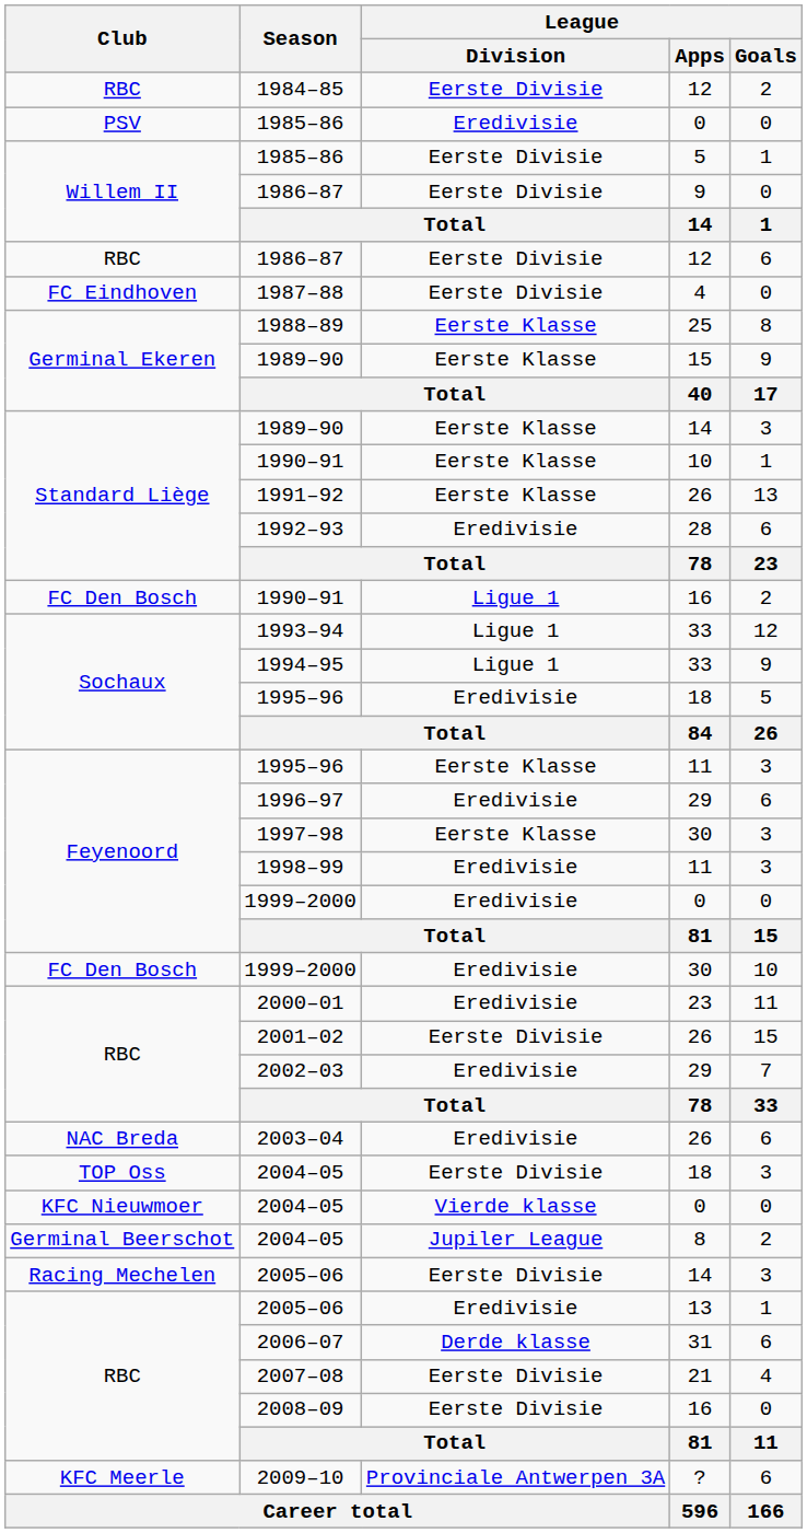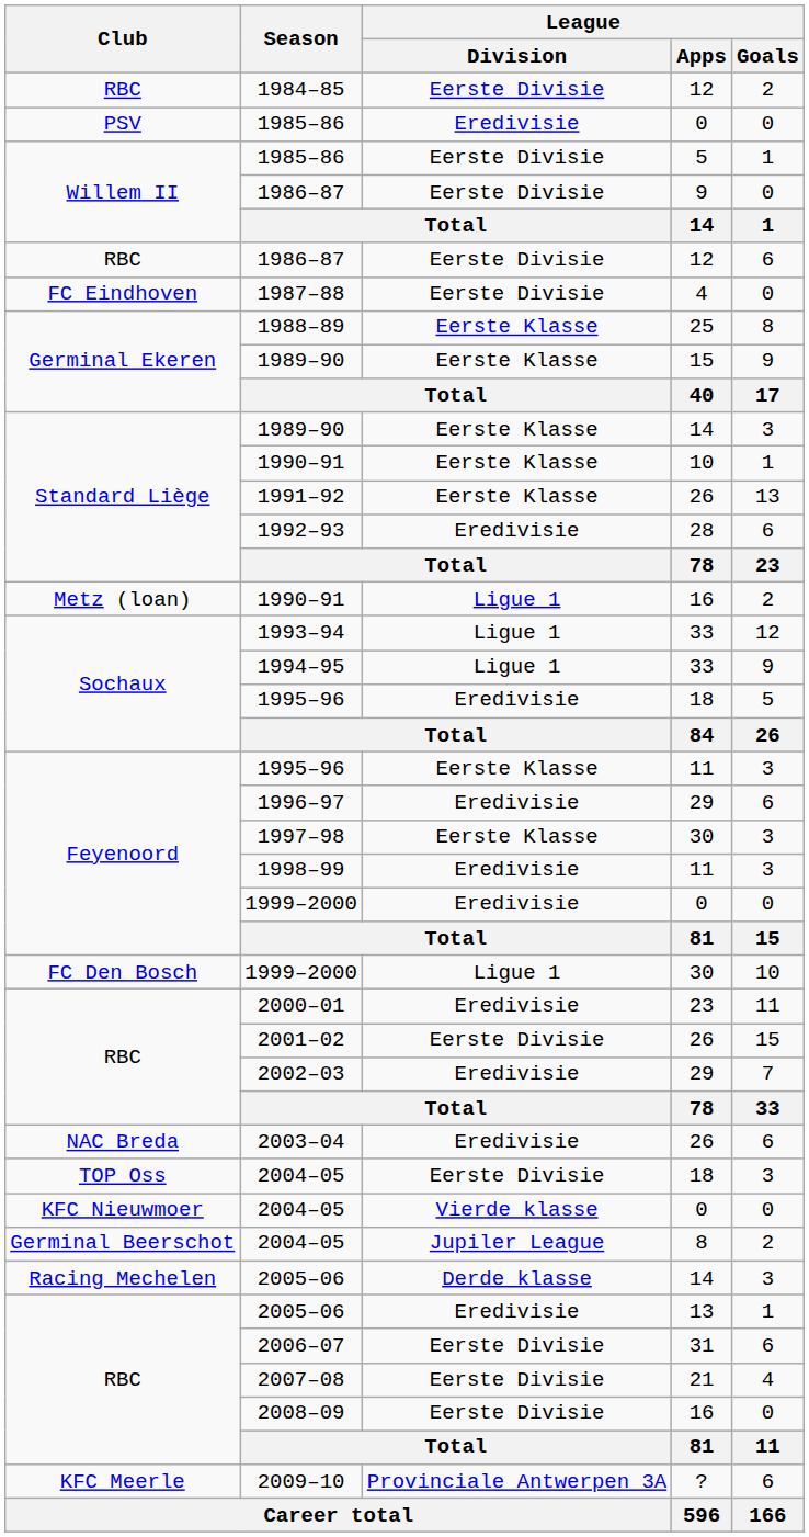 <table class="wikitable" style="text-align:center">
 <tr>
 <th rowspan="2">Club</th>
 <th rowspan="2">Season</th>
 <th colspan="3">League</th>
 </tr>
 <tr>
 <th>Division</th>
 <th>Apps</th>
 <th>Goals</th>
 </tr>
 <tr>
 <td><a href='#'>RBC</a></td>
 <td>1984–85</td>
 <td><a href='#'>Eerste Divisie</a></td>
 <td>12</td>
 <td>2</td>
 </tr>
 <tr>
 <td><a href='#'>PSV</a></td>
 <td>1985–86</td>
 <td><a href='#'>Eredivisie</a></td>
 <td>0</td>
 <td>0</td>
 </tr>
 <tr>
 <td rowspan="3"><a href='#'>Willem II</a></td>
 <td>1985–86</td>
 <td>Eerste Divisie</td>
 <td>5</td>
 <td>1</td>
 </tr>
 <tr>
 <td>1986–87</td>
 <td>Eerste Divisie</td>
 <td>9</td>
 <td>0</td>
 </tr>
 <tr>
 <th colspan="2">Total</th>
 <th>14</th>
 <th>1</th>
 </tr>
 <tr>
 <td>RBC</td>
 <td>1986–87</td>
 <td>Eerste Divisie</td>
 <td>12</td>
 <td>6</td>
 </tr>
 <tr>
 <td><a href='#'>FC Eindhoven</a></td>
 <td>1987–88</td>
 <td>Eerste Divisie</td>
 <td>4</td>
 <td>0</td>
 </tr>
 <tr>
 <td rowspan="3"><a href='#'>Germinal Ekeren</a></td>
 <td>1988–89</td>
 <td><a href='#'>Eerste Klasse</a></td>
 <td>25</td>
 <td>8</td>
 </tr>
 <tr>
 <td>1989–90</td>
 <td>Eerste Klasse</td>
 <td>15</td>
 <td>9</td>
 </tr>
 <tr>
 <th colspan="2">Total</th>
 <th>40</th>
 <th>17</th>
 </tr>
 <tr>
 <td rowspan="5"><a href='#'>Standard Liège</a></td>
 <td>1989–90</td>
 <td>Eerste Klasse</td>
 <td>14</td>
 <td>3</td>
 </tr>
 <tr>
 <td>1990–91</td>
 <td>Eerste Klasse</td>
 <td>10</td>
 <td>1</td>
 </tr>
 <tr>
 <td>1991–92</td>
 <td>Eerste Klasse</td>
 <td>26</td>
 <td>13</td>
 </tr>
 <tr>
 <td>1992–93</td>
 <td>Eredivisie</td>
 <td>28</td>
 <td>6</td>
 </tr>
 <tr>
 <th colspan="2">Total</th>
 <th>78</th>
 <th>23</th>
 </tr>
 <tr>
-<td><a href='#'>FC Den Bosch</a></td>
+<td><a href='#'>Metz</a> (loan)</td>
 <td>1990–91</td>
 <td><a href='#'>Ligue 1</a></td>
 <td>16</td>
 <td>2</td>
 </tr>
 <tr>
 <td rowspan="4"><a href='#'>Sochaux</a></td>
 <td>1993–94</td>
 <td>Ligue 1</td>
 <td>33</td>
 <td>12</td>
 </tr>
 <tr>
 <td>1994–95</td>
 <td>Ligue 1</td>
 <td>33</td>
 <td>9</td>
 </tr>
 <tr>
 <td>1995–96</td>
 <td>Eredivisie</td>
 <td>18</td>
 <td>5</td>
 </tr>
 <tr>
 <th colspan="2">Total</th>
 <th>84</th>
 <th>26</th>
 </tr>
 <tr>
 <td rowspan="6"><a href='#'>Feyenoord</a></td>
 <td>1995–96</td>
 <td>Eerste Klasse</td>
 <td>11</td>
 <td>3</td>
 </tr>
 <tr>
 <td>1996–97</td>
 <td>Eredivisie</td>
 <td>29</td>
 <td>6</td>
 </tr>
 <tr>
 <td>1997–98</td>
 <td>Eerste Klasse</td>
 <td>30</td>
 <td>3</td>
 </tr>
 <tr>
 <td>1998–99</td>
 <td>Eredivisie</td>
 <td>11</td>
 <td>3</td>
 </tr>
 <tr>
 <td>1999–2000</td>
 <td>Eredivisie</td>
 <td>0</td>
 <td>0</td>
 </tr>
 <tr>
 <th colspan="2">Total</th>
 <th>81</th>
 <th>15</th>
 </tr>
 <tr>
 <td><a href='#'>FC Den Bosch</a></td>
 <td>1999–2000</td>
-<td>Eredivisie</td>
+<td>Ligue 1</td>
 <td>30</td>
 <td>10</td>
 </tr>
 <tr>
 <td rowspan="4">RBC</td>
 <td>2000–01</td>
 <td>Eredivisie</td>
 <td>23</td>
 <td>11</td>
 </tr>
 <tr>
 <td>2001–02</td>
 <td>Eerste Divisie</td>
 <td>26</td>
 <td>15</td>
 </tr>
 <tr>
 <td>2002–03</td>
 <td>Eredivisie</td>
 <td>29</td>
 <td>7</td>
 </tr>
 <tr>
 <th colspan="2">Total</th>
 <th>78</th>
 <th>33</th>
 </tr>
 <tr>
 <td><a href='#'>NAC Breda</a></td>
 <td>2003–04</td>
 <td>Eredivisie</td>
 <td>26</td>
 <td>6</td>
 </tr>
 <tr>
 <td><a href='#'>TOP Oss</a></td>
 <td>2004–05</td>
 <td>Eerste Divisie</td>
 <td>18</td>
 <td>3</td>
 </tr>
 <tr>
 <td><a href='#'>KFC Nieuwmoer</a></td>
 <td>2004–05</td>
 <td><a href='#'>Vierde klasse</a></td>
 <td>0</td>
 <td>0</td>
 </tr>
 <tr>
 <td><a href='#'>Germinal Beerschot</a></td>
 <td>2004–05</td>
 <td><a href='#'>Jupiler League</a></td>
 <td>8</td>
 <td>2</td>
 </tr>
 <tr>
 <td><a href='#'>Racing Mechelen</a></td>
 <td>2005–06</td>
-<td>Eerste Divisie</td>
+<td><a href='#'>Derde klasse</a></td>
 <td>14</td>
 <td>3</td>
 </tr>
 <tr>
 <td rowspan="5">RBC</td>
 <td>2005–06</td>
 <td>Eredivisie</td>
 <td>13</td>
 <td>1</td>
 </tr>
 <tr>
 <td>2006–07</td>
-<td><a href='#'>Derde klasse</a></td>
+<td>Eerste Divisie</td>
 <td>31</td>
 <td>6</td>
 </tr>
 <tr>
 <td>2007–08</td>
 <td>Eerste Divisie</td>
 <td>21</td>
 <td>4</td>
 </tr>
 <tr>
 <td>2008–09</td>
 <td>Eerste Divisie</td>
 <td>16</td>
 <td>0</td>
 </tr>
 <tr>
 <th colspan="2">Total</th>
 <th>81</th>
 <th>11</th>
 </tr>
 <tr>
 <td><a href='#'>KFC Meerle</a></td>
 <td>2009–10</td>
 <td><a href='#'>Provinciale Antwerpen 3A</a></td>
 <td>?</td>
 <td>6</td>
 </tr>
 <tr>
 <th colspan="3">Career total</th>
 <th>596</th>
 <th>166</th>
 </tr>
 </table>
